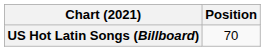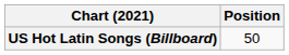 <table class="wikitable plainrowheaders" style="text-align:center">
 <tr>
 <th scope="col">Chart (2021)</th>
 <th scope="col">Position</th>
 </tr>
 <tr>
 <th scope="row">US Hot Latin Songs (<em>Billboard</em>)</th>
-<td>70</td>
+<td>50</td>
 </tr>
 </table>
